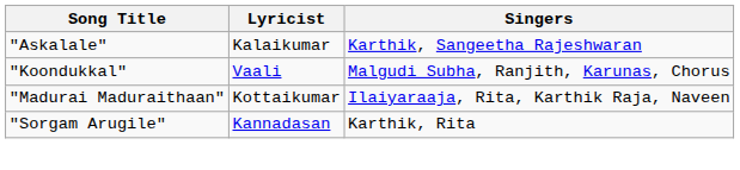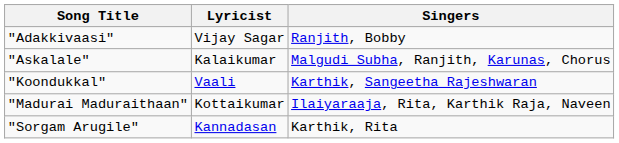 <table class="wikitable">
 <tr>
 <th>Song Title</th>
 <th>Lyricist</th>
 <th>Singers</th>
 </tr>
 <tr>
+<td>"Adakkivaasi"</td>
+<td>Vijay Sagar</td>
+<td><a href='#'>Ranjith</a>, Bobby</td>
+</tr>
+<tr>
 <td>"Askalale"</td>
 <td>Kalaikumar</td>
-<td><a href='#'>Karthik</a>, <a href='#'>Sangeetha Rajeshwaran</a></td>
+<td><a href='#'>Malgudi Subha</a>, Ranjith, <a href='#'>Karunas</a>, Chorus</td>
 </tr>
 <tr>
 <td>"Koondukkal"</td>
 <td><a href='#'>Vaali</a></td>
-<td><a href='#'>Malgudi Subha</a>, Ranjith, <a href='#'>Karunas</a>, Chorus</td>
+<td><a href='#'>Karthik</a>, <a href='#'>Sangeetha Rajeshwaran</a></td>
 </tr>
 <tr>
 <td>"Madurai Maduraithaan"</td>
 <td>Kottaikumar</td>
 <td><a href='#'>Ilaiyaraaja</a>, Rita, Karthik Raja, Naveen</td>
 </tr>
 <tr>
 <td>"Sorgam Arugile"</td>
 <td><a href='#'>Kannadasan</a></td>
 <td>Karthik, Rita</td>
 </tr>
 </table>
